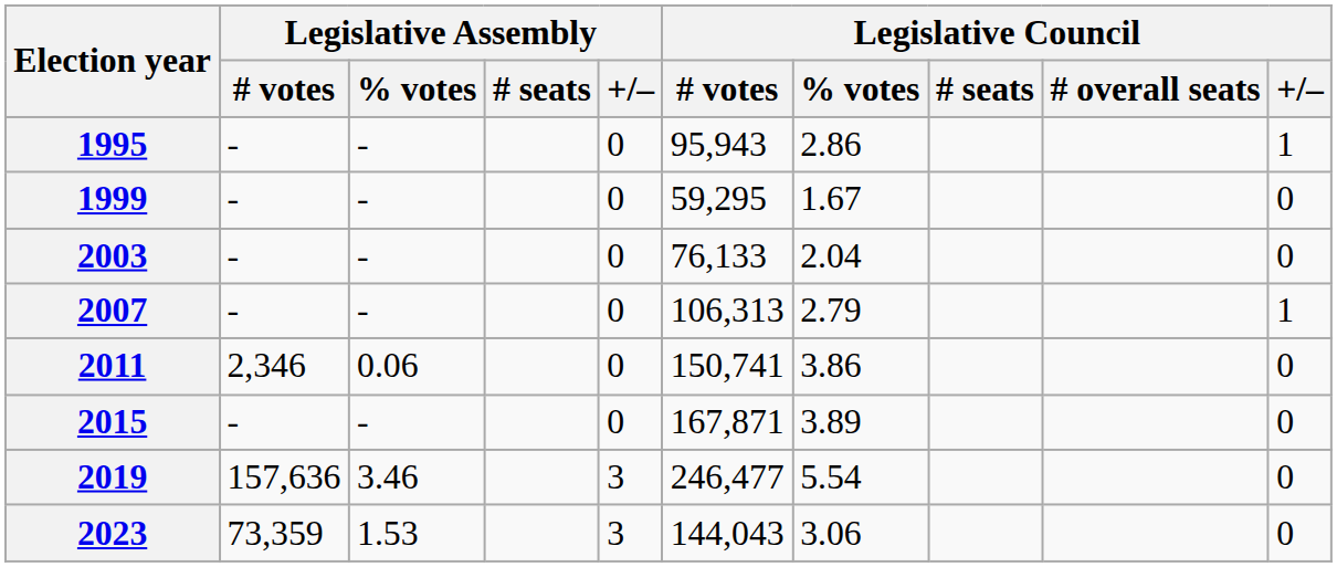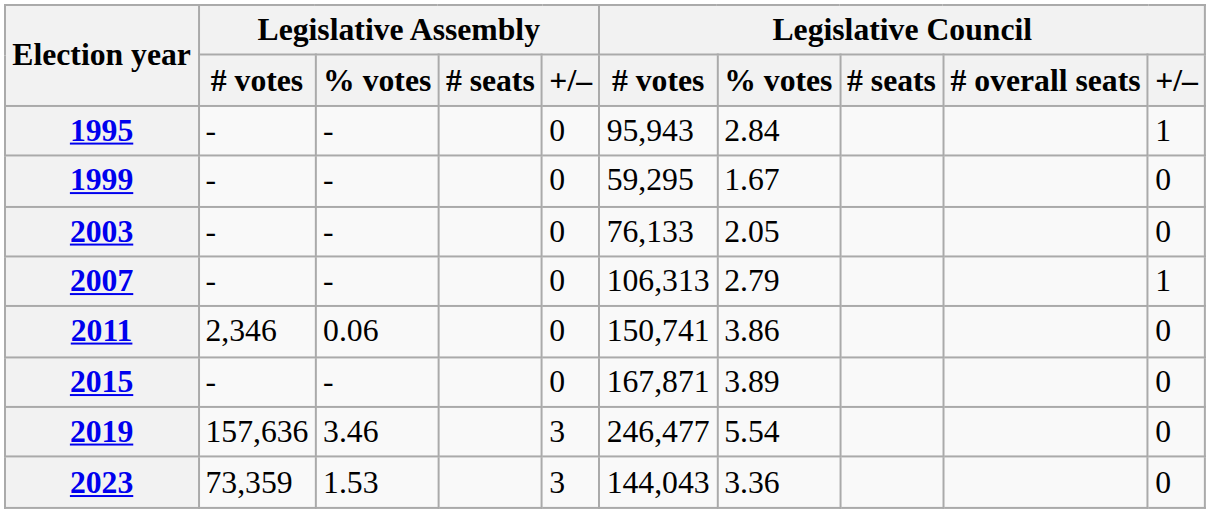 <table class="wikitable">
 <tr>
 <th rowspan="2">Election year</th>
 <th colspan="4">Legislative Assembly</th>
 <th colspan="5">Legislative Council</th>
 </tr>
 <tr>
 <th># votes</th>
 <th>% votes</th>
 <th># seats</th>
 <th>+/–</th>
 <th># votes</th>
 <th>% votes</th>
 <th># seats</th>
 <th># overall seats</th>
 <th>+/–</th>
 </tr>
 <tr>
 <th><a href='#'>1995</a></th>
 <td>-</td>
 <td>-</td>
 <td></td>
 <td> 0</td>
 <td>95,943</td>
-<td>2.86</td>
+<td>2.84</td>
 <td></td>
 <td></td>
 <td> 1</td>
 </tr>
 <tr>
 <th><a href='#'>1999</a></th>
 <td>-</td>
 <td>-</td>
 <td></td>
 <td> 0</td>
 <td>59,295</td>
 <td>1.67</td>
 <td></td>
 <td></td>
 <td> 0</td>
 </tr>
 <tr>
 <th><a href='#'>2003</a></th>
 <td>-</td>
 <td>-</td>
 <td></td>
 <td> 0</td>
 <td>76,133</td>
-<td>2.04</td>
+<td>2.05</td>
 <td></td>
 <td></td>
 <td> 0</td>
 </tr>
 <tr>
 <th><a href='#'>2007</a></th>
 <td>-</td>
 <td>-</td>
 <td></td>
 <td> 0</td>
 <td>106,313</td>
 <td>2.79</td>
 <td></td>
 <td></td>
 <td> 1</td>
 </tr>
 <tr>
 <th><a href='#'>2011</a></th>
 <td>2,346</td>
 <td>0.06</td>
 <td></td>
 <td> 0</td>
 <td>150,741</td>
 <td>3.86</td>
 <td></td>
 <td></td>
 <td> 0</td>
 </tr>
 <tr>
 <th><a href='#'>2015</a></th>
 <td>-</td>
 <td>-</td>
 <td></td>
 <td> 0</td>
 <td>167,871</td>
 <td>3.89</td>
 <td></td>
 <td></td>
 <td> 0</td>
 </tr>
 <tr>
 <th><a href='#'>2019</a></th>
 <td>157,636</td>
 <td>3.46</td>
 <td></td>
 <td> 3</td>
 <td>246,477</td>
 <td>5.54</td>
 <td></td>
 <td></td>
 <td> 0</td>
 </tr>
 <tr>
 <th><a href='#'>2023</a></th>
 <td>73,359</td>
 <td>1.53</td>
 <td></td>
 <td> 3</td>
 <td>144,043</td>
-<td>3.06</td>
+<td>3.36</td>
 <td></td>
 <td></td>
 <td> 0</td>
 </tr>
 </table>
